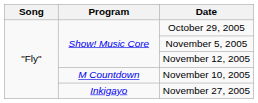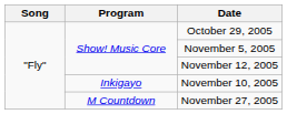 <table class="wikitable" style="text-align:center">
 <tr>
 <th width="80">Song</th>
 <th width="155">Program</th>
 <th width="145">Date</th>
 </tr>
 <tr>
 <td rowspan="5">"Fly"</td>
 <td rowspan="3"><em><a href='#'>Show! Music Core</a></em></td>
 <td>October 29, 2005</td>
 </tr>
 <tr>
 <td>November 5, 2005</td>
 </tr>
 <tr>
 <td>November 12, 2005</td>
 </tr>
 <tr>
-<td><em><a href='#'>M Countdown</a></em></td>
+<td><em><a href='#'>Inkigayo</a></em></td>
 <td>November 10, 2005</td>
 </tr>
 <tr>
-<td><em><a href='#'>Inkigayo</a></em></td>
+<td><em><a href='#'>M Countdown</a></em></td>
 <td>November 27, 2005</td>
 </tr>
 </table>
